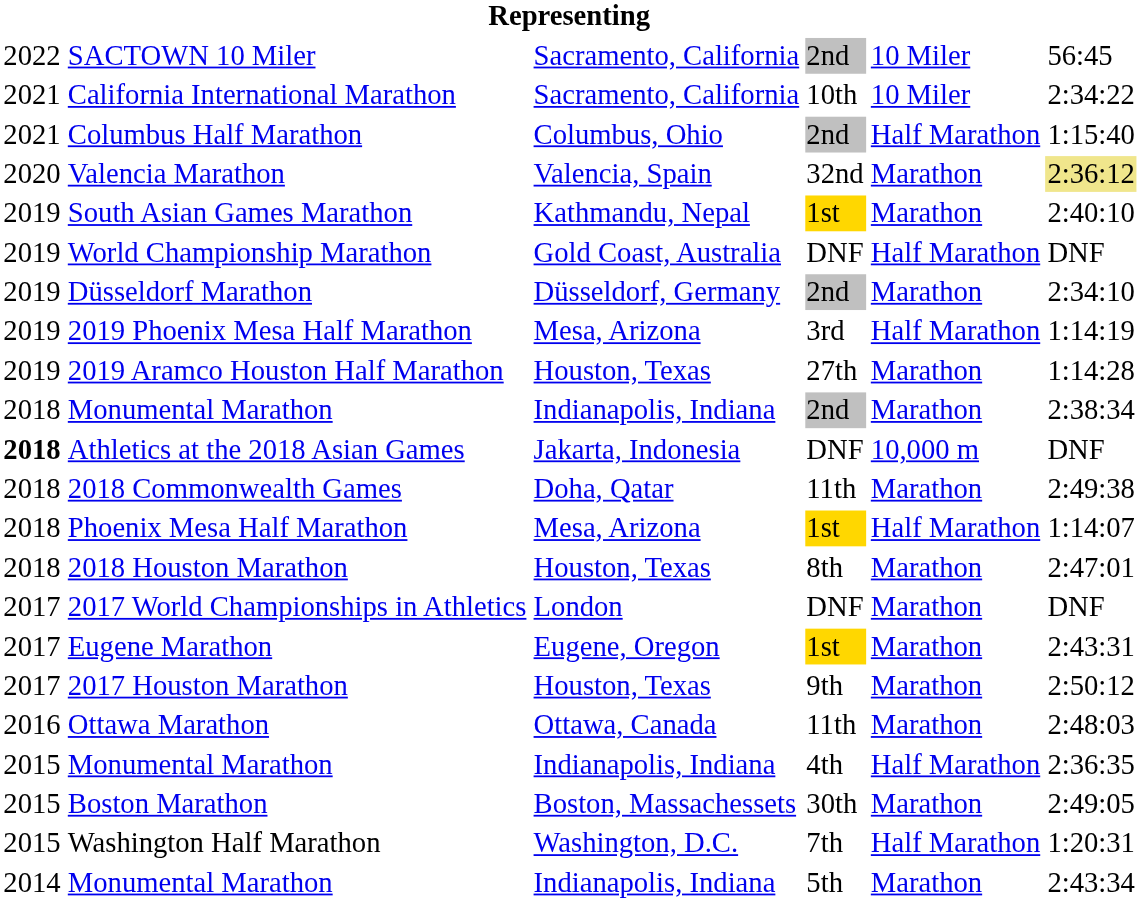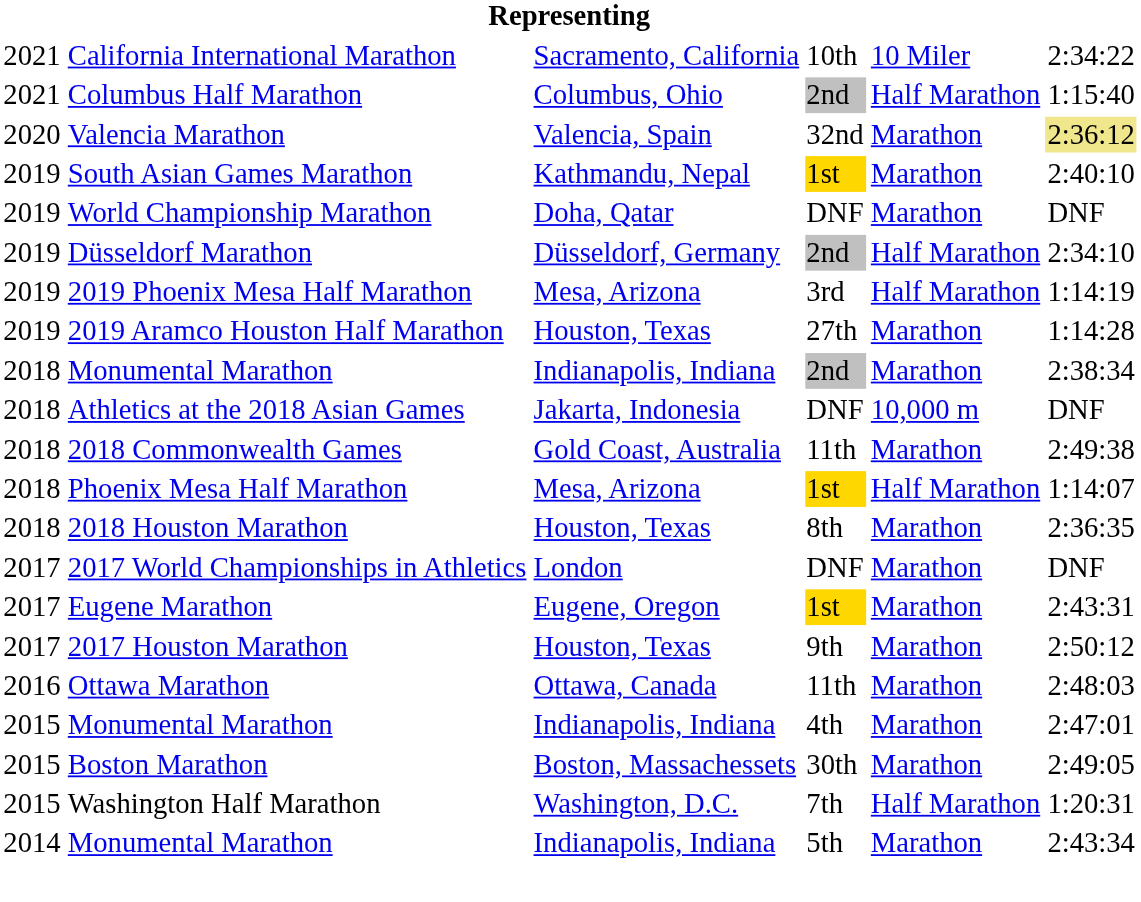 <table>
 <tr>
 <th colspan=6>Representing </th>
-</tr>
-<tr>
-<td>2022</td>
-<td><a href='#'>SACTOWN 10 Miler</a></td>
-<td><a href='#'>Sacramento, California</a></td>
-<td bgcolor="Silver">2nd</td>
-<td><a href='#'>10 Miler</a></td>
-<td>56:45</td>
 </tr>
 <tr>
 <td>2021</td>
 <td><a href='#'>California International Marathon</a></td>
 <td><a href='#'>Sacramento, California</a></td>
 <td>10th</td>
 <td><a href='#'>10 Miler</a></td>
 <td>2:34:22</td>
 </tr>
 <tr>
 <td>2021</td>
 <td><a href='#'>Columbus Half Marathon</a></td>
 <td><a href='#'>Columbus, Ohio</a></td>
 <td bgcolor="Silver">2nd</td>
 <td><a href='#'>Half Marathon</a></td>
 <td>1:15:40</td>
 </tr>
 <tr>
 <td>2020</td>
 <td><a href='#'>Valencia Marathon</a></td>
 <td><a href='#'>Valencia, Spain</a></td>
 <td>32nd</td>
 <td><a href='#'>Marathon</a></td>
 <td style="background: khaki;">2:36:12</td>
 </tr>
 <tr>
 <td>2019</td>
 <td><a href='#'>South Asian Games Marathon</a></td>
 <td><a href='#'>Kathmandu, Nepal</a></td>
 <td bgcolor="Gold">1st</td>
 <td><a href='#'>Marathon</a></td>
 <td>2:40:10</td>
 </tr>
 <tr>
 <td>2019</td>
 <td><a href='#'>World Championship Marathon</a></td>
-<td><a href='#'>Gold Coast, Australia</a></td>
+<td><a href='#'>Doha, Qatar</a></td>
 <td>DNF</td>
-<td><a href='#'>Half Marathon</a></td>
+<td><a href='#'>Marathon</a></td>
 <td>DNF</td>
 </tr>
 <tr>
 <td>2019</td>
 <td><a href='#'>Düsseldorf Marathon</a></td>
 <td><a href='#'>Düsseldorf, Germany</a></td>
 <td bgcolor="silver">2nd</td>
-<td><a href='#'>Marathon</a></td>
+<td><a href='#'>Half Marathon</a></td>
 <td>2:34:10</td>
 </tr>
 <tr>
 <td>2019</td>
 <td><a href='#'>2019 Phoenix Mesa Half Marathon </a></td>
 <td><a href='#'>Mesa, Arizona</a></td>
 <td>3rd</td>
 <td><a href='#'>Half Marathon</a></td>
 <td>1:14:19</td>
 </tr>
 <tr>
 <td>2019</td>
 <td><a href='#'>2019 Aramco Houston Half Marathon </a></td>
 <td><a href='#'>Houston, Texas</a></td>
 <td>27th</td>
 <td><a href='#'>Marathon</a></td>
 <td>1:14:28</td>
 </tr>
 <tr>
 <td>2018</td>
 <td><a href='#'>Monumental Marathon</a></td>
 <td><a href='#'>Indianapolis, Indiana</a></td>
 <td bgcolor="silver">2nd</td>
 <td><a href='#'>Marathon</a></td>
 <td>2:38:34</td>
 </tr>
 <tr>
-<td><strong>2018</strong></td>
+<td>2018</td>
 <td><a href='#'>Athletics at the 2018 Asian Games</a></td>
 <td><a href='#'>Jakarta, Indonesia</a></td>
 <td>DNF</td>
 <td><a href='#'>10,000 m</a></td>
 <td>DNF</td>
 </tr>
 <tr>
 <td>2018</td>
 <td><a href='#'>2018 Commonwealth Games</a></td>
-<td><a href='#'>Doha, Qatar</a></td>
+<td><a href='#'>Gold Coast, Australia</a></td>
 <td>11th</td>
 <td><a href='#'>Marathon</a></td>
 <td>2:49:38</td>
 </tr>
 <tr>
 <td>2018</td>
 <td><a href='#'>Phoenix Mesa Half Marathon</a></td>
 <td><a href='#'>Mesa, Arizona</a></td>
 <td bgcolor="gold">1st</td>
 <td><a href='#'>Half Marathon</a></td>
 <td>1:14:07</td>
 </tr>
 <tr>
 <td>2018</td>
 <td><a href='#'>2018 Houston Marathon</a></td>
 <td><a href='#'>Houston, Texas</a></td>
 <td>8th</td>
 <td><a href='#'>Marathon</a></td>
-<td>2:47:01</td>
+<td>2:36:35</td>
 </tr>
 <tr>
 <td>2017</td>
 <td><a href='#'>2017 World Championships in Athletics</a></td>
 <td><a href='#'>London</a></td>
 <td>DNF</td>
 <td><a href='#'>Marathon</a></td>
 <td>DNF</td>
 </tr>
 <tr>
 <td>2017</td>
 <td><a href='#'>Eugene Marathon</a></td>
 <td><a href='#'>Eugene, Oregon</a></td>
 <td bgcolor="gold">1st</td>
 <td><a href='#'>Marathon</a></td>
 <td>2:43:31</td>
 </tr>
 <tr>
 <td>2017</td>
 <td><a href='#'>2017 Houston Marathon</a></td>
 <td><a href='#'>Houston, Texas</a></td>
 <td>9th</td>
 <td><a href='#'>Marathon</a></td>
 <td>2:50:12</td>
 </tr>
 <tr>
 <td>2016</td>
 <td><a href='#'>Ottawa Marathon</a></td>
 <td><a href='#'>Ottawa, Canada</a></td>
 <td>11th</td>
 <td><a href='#'>Marathon</a></td>
 <td>2:48:03</td>
 </tr>
 <tr>
 <td>2015</td>
 <td><a href='#'>Monumental Marathon</a></td>
 <td><a href='#'>Indianapolis, Indiana</a></td>
 <td>4th</td>
-<td><a href='#'>Half Marathon</a></td>
-<td>2:36:35</td>
+<td><a href='#'>Marathon</a></td>
+<td>2:47:01</td>
 </tr>
 <tr>
 <td>2015</td>
 <td><a href='#'>Boston Marathon</a></td>
 <td><a href='#'>Boston, Massachessets</a></td>
 <td>30th</td>
 <td><a href='#'>Marathon</a></td>
 <td>2:49:05</td>
 </tr>
 <tr>
 <td>2015</td>
 <td>Washington Half Marathon</td>
 <td><a href='#'>Washington, D.C.</a></td>
 <td>7th</td>
 <td><a href='#'>Half Marathon</a></td>
 <td>1:20:31</td>
 </tr>
 <tr>
 <td>2014</td>
 <td><a href='#'>Monumental Marathon</a></td>
 <td><a href='#'>Indianapolis, Indiana</a></td>
 <td>5th</td>
 <td><a href='#'>Marathon</a></td>
 <td>2:43:34</td>
 </tr>
 </table>
